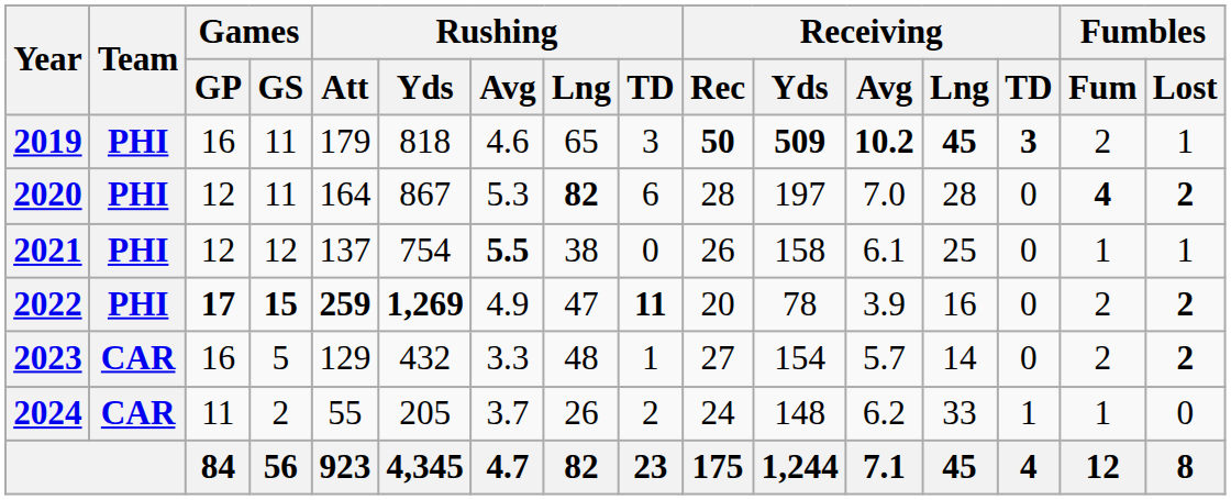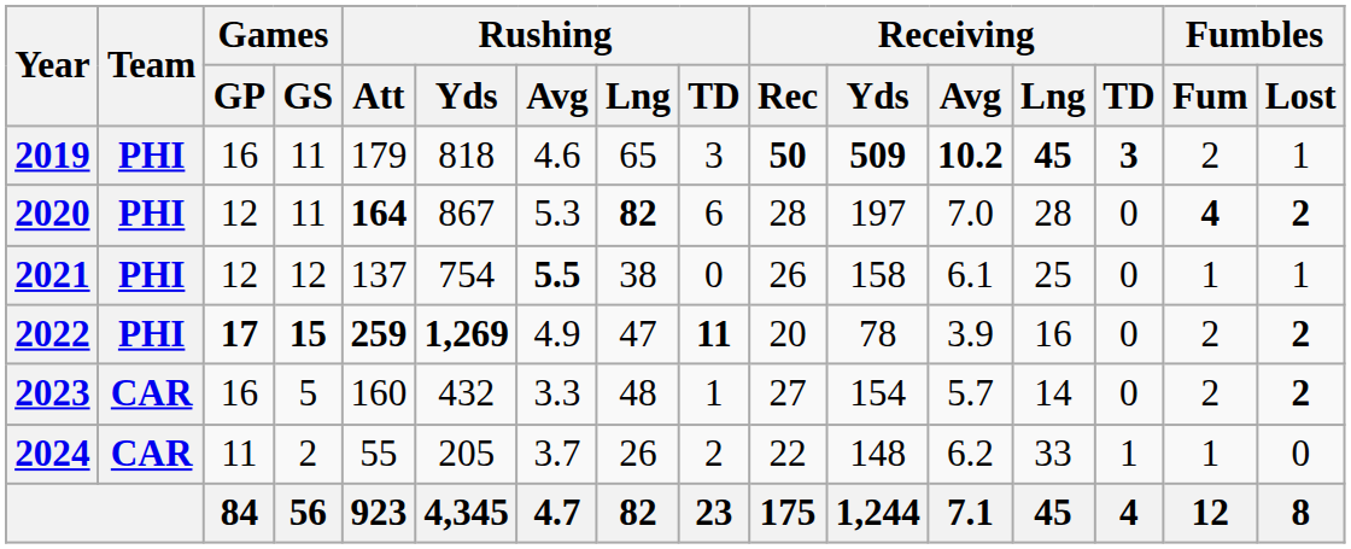 <table class="wikitable" style="text-align:center">
 <tr>
 <th rowspan="2">Year</th>
 <th rowspan="2">Team</th>
 <th colspan="2">Games</th>
 <th colspan="5">Rushing</th>
 <th colspan="5">Receiving</th>
 <th colspan="2">Fumbles</th>
 </tr>
 <tr>
 <th>GP</th>
 <th>GS</th>
 <th>Att</th>
 <th>Yds</th>
 <th>Avg</th>
 <th>Lng</th>
 <th>TD</th>
 <th>Rec</th>
 <th>Yds</th>
 <th>Avg</th>
 <th>Lng</th>
 <th>TD</th>
 <th>Fum</th>
 <th>Lost</th>
 </tr>
 <tr>
 <th><a href='#'>2019</a></th>
 <th><a href='#'>PHI</a></th>
 <td>16</td>
 <td>11</td>
 <td>179</td>
 <td>818</td>
 <td>4.6</td>
 <td>65</td>
 <td>3</td>
 <td><strong>50</strong></td>
 <td><strong>509</strong></td>
 <td><strong>10.2</strong></td>
 <td><strong>45</strong></td>
 <td><strong>3</strong></td>
 <td>2</td>
 <td>1</td>
 </tr>
 <tr>
 <th><a href='#'>2020</a></th>
 <th><a href='#'>PHI</a></th>
 <td>12</td>
 <td>11</td>
-<td>164</td>
+<td><strong>164</strong></td>
 <td>867</td>
 <td>5.3</td>
 <td><strong>82</strong></td>
 <td>6</td>
 <td>28</td>
 <td>197</td>
 <td>7.0</td>
 <td>28</td>
 <td>0</td>
 <td><strong>4</strong></td>
 <td><strong>2</strong></td>
 </tr>
 <tr>
 <th><a href='#'>2021</a></th>
 <th><a href='#'>PHI</a></th>
 <td>12</td>
 <td>12</td>
 <td>137</td>
 <td>754</td>
 <td><strong>5.5</strong></td>
 <td>38</td>
 <td>0</td>
 <td>26</td>
 <td>158</td>
 <td>6.1</td>
 <td>25</td>
 <td>0</td>
 <td>1</td>
 <td>1</td>
 </tr>
 <tr>
 <th><a href='#'>2022</a></th>
 <th><a href='#'>PHI</a></th>
 <td><strong>17</strong></td>
 <td><strong>15</strong></td>
 <td><strong>259</strong></td>
 <td><strong>1,269</strong></td>
 <td>4.9</td>
 <td>47</td>
 <td><strong>11</strong></td>
 <td>20</td>
 <td>78</td>
 <td>3.9</td>
 <td>16</td>
 <td>0</td>
 <td>2</td>
 <td><strong>2</strong></td>
 </tr>
 <tr>
 <th><a href='#'>2023</a></th>
 <th><a href='#'>CAR</a></th>
 <td>16</td>
 <td>5</td>
-<td>129</td>
+<td>160</td>
 <td>432</td>
 <td>3.3</td>
 <td>48</td>
 <td>1</td>
 <td>27</td>
 <td>154</td>
 <td>5.7</td>
 <td>14</td>
 <td>0</td>
 <td>2</td>
 <td><strong>2</strong></td>
 </tr>
 <tr>
 <th><a href='#'>2024</a></th>
 <th><a href='#'>CAR</a></th>
 <td>11</td>
 <td>2</td>
 <td>55</td>
 <td>205</td>
 <td>3.7</td>
 <td>26</td>
 <td>2</td>
-<td>24</td>
+<td>22</td>
 <td>148</td>
 <td>6.2</td>
 <td>33</td>
 <td>1</td>
 <td>1</td>
 <td>0</td>
 </tr>
 <tr>
 <th colspan="2"></th>
 <th>84</th>
 <th>56</th>
 <th>923</th>
 <th>4,345</th>
 <th>4.7</th>
 <th>82</th>
 <th>23</th>
 <th>175</th>
 <th>1,244</th>
 <th>7.1</th>
 <th>45</th>
 <th>4</th>
 <th>12</th>
 <th>8</th>
 </tr>
 </table>
